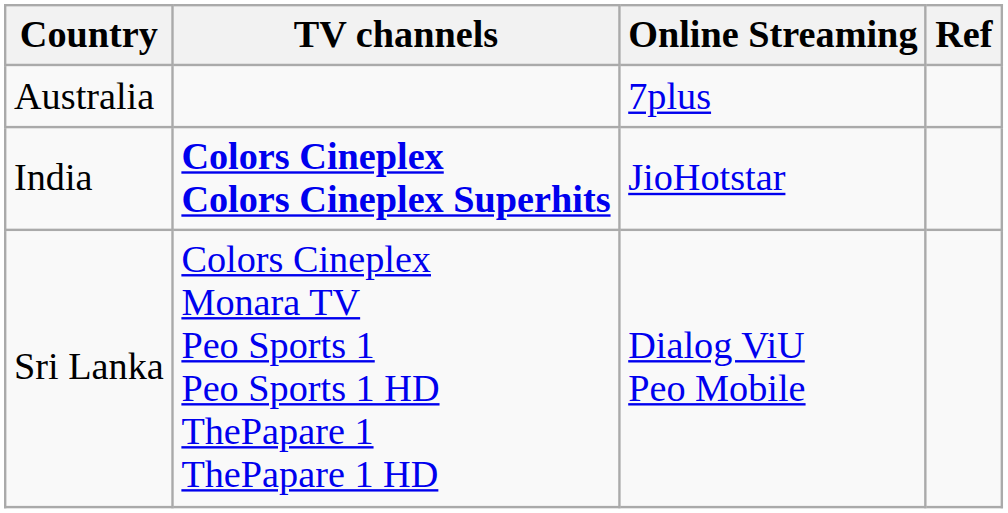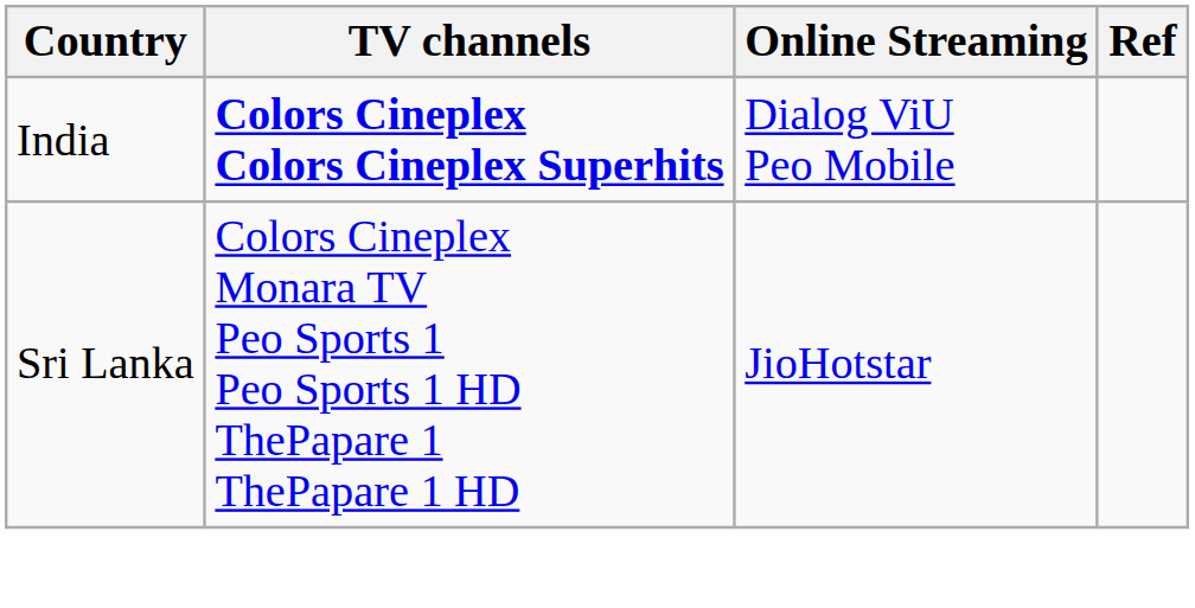 <table class="wikitable">
 <tr>
 <th>Country</th>
 <th>TV channels</th>
 <th>Online Streaming</th>
 <th>Ref</th>
 </tr>
 <tr>
-<td>Australia</td>
-<td></td>
-<td><a href='#'>7plus</a></td>
-<td></td>
-</tr>
-<tr>
 <td>India</td>
 <td><strong><a href='#'>Colors Cineplex <br> Colors Cineplex Superhits</a></strong></td>
-<td><a href='#'>JioHotstar</a></td>
+<td><a href='#'>Dialog ViU</a> <br> <a href='#'>Peo Mobile</a></td>
 <td></td>
 </tr>
 <tr>
 <td>Sri Lanka</td>
 <td><a href='#'>Colors Cineplex</a> <br> <a href='#'>Monara TV</a> <br> <a href='#'>Peo Sports 1 <br> Peo Sports 1 HD</a> <br> <a href='#'>ThePapare 1 <br> ThePapare 1 HD</a></td>
-<td><a href='#'>Dialog ViU</a> <br> <a href='#'>Peo Mobile</a></td>
+<td><a href='#'>JioHotstar</a></td>
 <td></td>
 </tr>
 </table>
